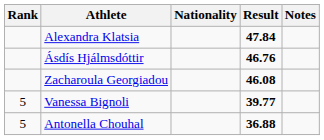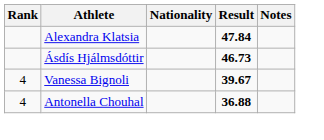 <table class="wikitable sortable" style="text-align:center;font-size:90%">
 <tr>
 <th>Rank</th>
 <th>Athlete</th>
 <th>Nationality</th>
 <th>Result</th>
 <th>Notes</th>
 </tr>
 <tr>
 <td></td>
 <td align="left"><a href='#'>Alexandra Klatsia</a></td>
 <td align=left></td>
 <td><strong>47.84</strong></td>
 <td></td>
 </tr>
 <tr>
 <td></td>
 <td align="left"><a href='#'>Ásdís Hjálmsdóttir</a></td>
 <td align=left></td>
-<td><strong>46.76</strong></td>
+<td><strong>46.73</strong></td>
 <td></td>
 </tr>
 <tr>
-<td></td>
-<td align="left"><a href='#'>Zacharoula Georgiadou</a></td>
+<td>4</td>
+<td align="left"><a href='#'>Vanessa Bignoli</a></td>
 <td align=left></td>
-<td><strong>46.08</strong></td>
+<td><strong>39.67</strong></td>
 <td></td>
 </tr>
 <tr>
-<td>5</td>
-<td align="left"><a href='#'>Vanessa Bignoli</a></td>
-<td align=left></td>
-<td><strong>39.77</strong></td>
-<td></td>
-</tr>
-<tr>
-<td>5</td>
+<td>4</td>
 <td align="left"><a href='#'>Antonella Chouhal</a></td>
 <td align=left></td>
 <td><strong>36.88</strong></td>
 <td></td>
 </tr>
 </table>
